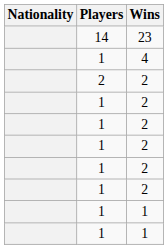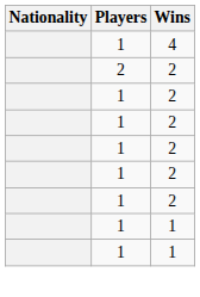 <table class="wikitable sortable plainrowheaders" style=text-align:center>
 <tr>
 <th scope=col>Nationality</th>
 <th scope=col>Players</th>
 <th scope=col>Wins</th>
-</tr>
-<tr>
-<th scope=row></th>
-<td>14</td>
-<td>23</td>
 </tr>
 <tr>
 <th scope=row></th>
 <td>1</td>
 <td>4</td>
 </tr>
 <tr>
 <th scope=row></th>
 <td>2</td>
 <td>2</td>
 </tr>
 <tr>
 <th scope=row></th>
 <td>1</td>
 <td>2</td>
 </tr>
 <tr>
 <th scope=row></th>
 <td>1</td>
 <td>2</td>
 </tr>
 <tr>
 <th scope=row></th>
 <td>1</td>
 <td>2</td>
 </tr>
 <tr>
 <th scope=row></th>
 <td>1</td>
 <td>2</td>
 </tr>
 <tr>
 <th scope=row></th>
 <td>1</td>
 <td>2</td>
 </tr>
 <tr>
 <th scope=row></th>
 <td>1</td>
 <td>1</td>
 </tr>
 <tr>
 <th scope=row></th>
 <td>1</td>
 <td>1</td>
 </tr>
 </table>
